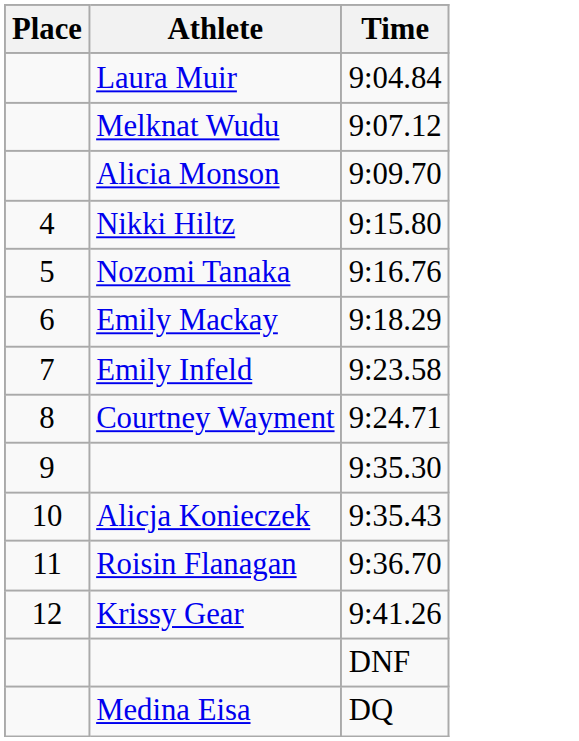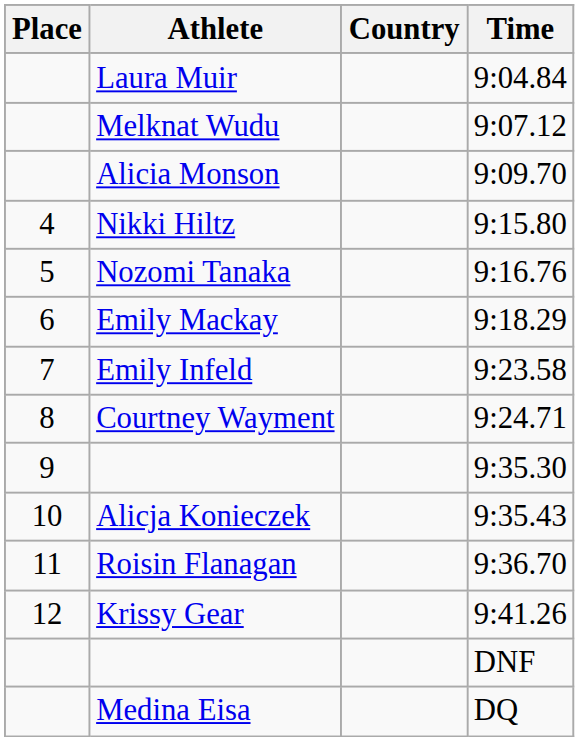 <table class="wikitable">
 <tr>
 <th>Place</th>
 <th>Athlete</th>
+<th>Country</th>
 <th>Time</th>
 </tr>
 <tr>
 <td align=center></td>
 <td><a href='#'>Laura Muir</a></td>
+<td></td>
 <td>9:04.84</td>
 </tr>
 <tr>
 <td align=center></td>
 <td><a href='#'>Melknat Wudu</a></td>
+<td></td>
 <td>9:07.12</td>
 </tr>
 <tr>
 <td align=center></td>
 <td><a href='#'>Alicia Monson</a></td>
+<td></td>
 <td>9:09.70</td>
 </tr>
 <tr>
 <td align=center>4</td>
 <td><a href='#'>Nikki Hiltz</a></td>
+<td></td>
 <td>9:15.80</td>
 </tr>
 <tr>
 <td align=center>5</td>
 <td><a href='#'>Nozomi Tanaka</a></td>
+<td></td>
 <td>9:16.76</td>
 </tr>
 <tr>
 <td align=center>6</td>
 <td><a href='#'>Emily Mackay</a></td>
+<td></td>
 <td>9:18.29</td>
 </tr>
 <tr>
 <td align=center>7</td>
 <td><a href='#'>Emily Infeld</a></td>
+<td></td>
 <td>9:23.58</td>
 </tr>
 <tr>
 <td align=center>8</td>
 <td><a href='#'>Courtney Wayment</a></td>
+<td></td>
 <td>9:24.71</td>
 </tr>
 <tr>
 <td align=center>9</td>
+<td></td>
 <td></td>
 <td>9:35.30</td>
 </tr>
 <tr>
 <td align=center>10</td>
 <td><a href='#'>Alicja Konieczek</a></td>
+<td></td>
 <td>9:35.43</td>
 </tr>
 <tr>
 <td align=center>11</td>
 <td><a href='#'>Roisin Flanagan</a></td>
+<td></td>
 <td>9:36.70</td>
 </tr>
 <tr>
 <td align=center>12</td>
 <td><a href='#'>Krissy Gear</a></td>
+<td></td>
 <td>9:41.26</td>
 </tr>
 <tr>
 <td align=center></td>
+<td></td>
 <td></td>
 <td>DNF</td>
 </tr>
 <tr>
 <td align=center></td>
 <td><a href='#'>Medina Eisa</a></td>
+<td></td>
 <td>DQ</td>
 </tr>
 </table>
